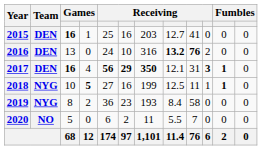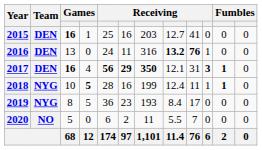 <table class= "wikitable sortable" style="text-align:center;">
 <tr>
 <th rowspan="2">Year</th>
 <th rowspan="2">Team</th>
 <th colspan="2">Games</th>
 <th colspan="6">Receiving</th>
 <th colspan="2">Fumbles</th>
 </tr>
 <tr>
 <th></th>
 <th></th>
 <th></th>
 <th></th>
 <th></th>
 <th></th>
 <th></th>
 <th></th>
 <th></th>
 <th></th>
 </tr>
 <tr>
 <th><a href='#'>2015</a></th>
 <th><a href='#'>DEN</a></th>
 <td><strong>16</strong></td>
 <td>1</td>
 <td>25</td>
 <td>16</td>
 <td>203</td>
 <td>12.7</td>
 <td>41</td>
 <td>0</td>
 <td>0</td>
 <td>0</td>
 </tr>
 <tr>
 <th><a href='#'>2016</a></th>
 <th><a href='#'>DEN</a></th>
 <td>13</td>
 <td>0</td>
 <td>24</td>
-<td>10</td>
+<td>11</td>
 <td>316</td>
 <td><strong>13.2</strong></td>
 <td><strong>76</strong></td>
-<td>2</td>
+<td>1</td>
 <td>0</td>
 <td>0</td>
 </tr>
 <tr>
 <th><a href='#'>2017</a></th>
 <th><a href='#'>DEN</a></th>
 <td><strong>16</strong></td>
 <td>4</td>
 <td><strong>56</strong></td>
 <td><strong>29</strong></td>
 <td><strong>350</strong></td>
 <td>12.1</td>
 <td>31</td>
 <td><strong>3</strong></td>
 <td><strong>1</strong></td>
 <td>0</td>
 </tr>
 <tr>
 <th><a href='#'>2018</a></th>
 <th><a href='#'>NYG</a></th>
 <td>10</td>
 <td><strong>5</strong></td>
-<td>27</td>
+<td>28</td>
 <td>16</td>
 <td>199</td>
-<td>12.5</td>
+<td>12.4</td>
 <td>11</td>
 <td>1</td>
 <td><strong>1</strong></td>
 <td>0</td>
 </tr>
 <tr>
 <th><a href='#'>2019</a></th>
 <th><a href='#'>NYG</a></th>
 <td>8</td>
-<td>2</td>
+<td>5</td>
 <td>36</td>
 <td>23</td>
 <td>193</td>
 <td>8.4</td>
-<td>58</td>
+<td>17</td>
 <td>0</td>
 <td>0</td>
 <td>0</td>
 </tr>
 <tr>
 <th><a href='#'>2020</a></th>
 <th><a href='#'>NO</a></th>
 <td>5</td>
 <td>0</td>
 <td>6</td>
 <td>2</td>
 <td>11</td>
 <td>5.5</td>
 <td>7</td>
 <td>0</td>
 <td>0</td>
 <td>0</td>
 </tr>
 <tr>
 <th colspan="2"></th>
 <th>68</th>
 <th>12</th>
 <th>174</th>
 <th>97</th>
 <th>1,101</th>
 <th>11.4</th>
 <th>76</th>
 <th>6</th>
 <th>2</th>
 <th>0</th>
 </tr>
 </table>
